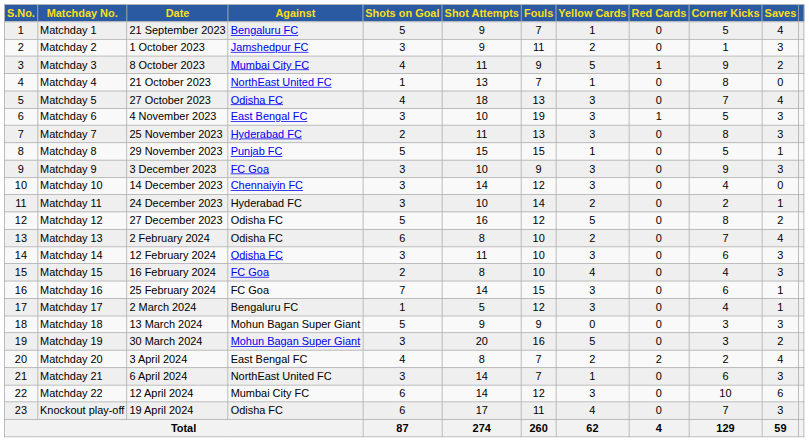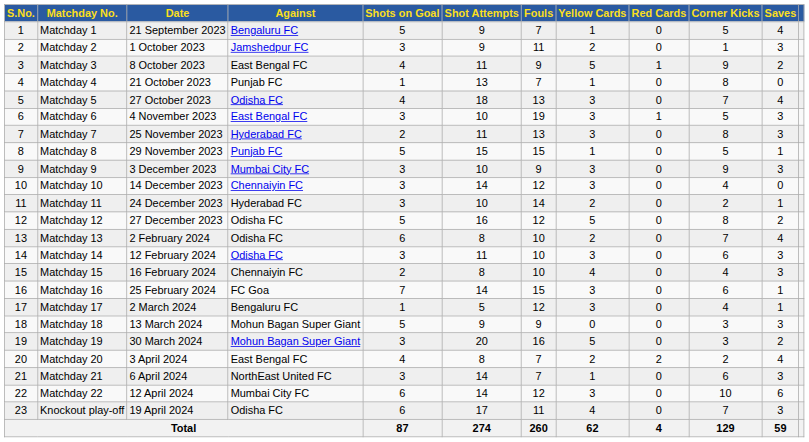 <table class="wikitable sortable" style="font-size: 90%; text-align: center;">
 <tr>
 <th style="background:#2A5AA1; color:#FADF20; text-align:center;">S.No.</th>
 <th style="background:#2A5AA1; color:#FADF20; text-align:center;">Matchday No.</th>
 <th style="background:#2A5AA1; color:#FADF20; text-align:center;">Date</th>
 <th style="background:#2A5AA1; color:#FADF20; text-align:center;">Against</th>
 <th style="background:#2A5AA1; color:#FADF20; text-align:center;">Shots on Goal</th>
 <th style="background:#2A5AA1; color:#FADF20; text-align:center;">Shot Attempts</th>
 <th style="background:#2A5AA1; color:#FADF20; text-align:center;">Fouls</th>
 <th style="background:#2A5AA1; color:#FADF20; text-align:center;">Yellow Cards</th>
 <th style="background:#2A5AA1; color:#FADF20; text-align:center;">Red Cards</th>
 <th style="background:#2A5AA1; color:#FADF20; text-align:center;">Corner Kicks</th>
 <th style="background:#2A5AA1; color:#FADF20; text-align:center;">Saves</th>
 <th style="background:#2A5AA1; color:#FADF20; text-align:center;"></th>
 </tr>
 <tr bgcolor="#EFEFEF">
 <td>1</td>
 <td style="text-align:left;">Matchday 1</td>
 <td style="text-align:left;">21 September 2023</td>
 <td style="text-align:left;"><a href='#'>Bengaluru FC</a></td>
 <td>5</td>
 <td>9</td>
 <td>7</td>
 <td>1</td>
 <td>0</td>
 <td>5</td>
 <td>4</td>
 <td></td>
 </tr>
 <tr>
 <td>2</td>
 <td style="text-align:left;">Matchday 2</td>
 <td style="text-align:left;">1 October 2023</td>
 <td style="text-align:left;"><a href='#'>Jamshedpur FC</a></td>
 <td>3</td>
 <td>9</td>
 <td>11</td>
 <td>2</td>
 <td>0</td>
 <td>1</td>
 <td>3</td>
 <td></td>
 </tr>
 <tr bgcolor="#EFEFEF">
 <td>3</td>
 <td style="text-align:left;">Matchday 3</td>
 <td style="text-align:left;">8 October 2023</td>
-<td style="text-align:left;"><a href='#'>Mumbai City FC</a></td>
+<td style="text-align:left;">East Bengal FC</td>
 <td>4</td>
 <td>11</td>
 <td>9</td>
 <td>5</td>
 <td>1</td>
 <td>9</td>
 <td>2</td>
 <td></td>
 </tr>
 <tr>
 <td>4</td>
 <td style="text-align:left;">Matchday 4</td>
 <td style="text-align:left;">21 October 2023</td>
-<td style="text-align:left;"><a href='#'>NorthEast United FC</a></td>
+<td style="text-align:left;">Punjab FC</td>
 <td>1</td>
 <td>13</td>
 <td>7</td>
 <td>1</td>
 <td>0</td>
 <td>8</td>
 <td>0</td>
 <td></td>
 </tr>
 <tr bgcolor="#EFEFEF">
 <td>5</td>
 <td style="text-align:left;">Matchday 5</td>
 <td style="text-align:left;">27 October 2023</td>
 <td style="text-align:left;"><a href='#'>Odisha FC</a></td>
 <td>4</td>
 <td>18</td>
 <td>13</td>
 <td>3</td>
 <td>0</td>
 <td>7</td>
 <td>4</td>
 <td></td>
 </tr>
 <tr>
 <td>6</td>
 <td style="text-align:left;">Matchday 6</td>
 <td style="text-align:left;">4 November 2023</td>
 <td style="text-align:left;"><a href='#'>East Bengal FC</a></td>
 <td>3</td>
 <td>10</td>
 <td>19</td>
 <td>3</td>
 <td>1</td>
 <td>5</td>
 <td>3</td>
 <td></td>
 </tr>
 <tr bgcolor="#EFEFEF">
 <td>7</td>
 <td style="text-align:left;">Matchday 7</td>
 <td style="text-align:left;">25 November 2023</td>
 <td style="text-align:left;"><a href='#'>Hyderabad FC</a></td>
 <td>2</td>
 <td>11</td>
 <td>13</td>
 <td>3</td>
 <td>0</td>
 <td>8</td>
 <td>3</td>
 <td></td>
 </tr>
 <tr>
 <td>8</td>
 <td style="text-align:left;">Matchday 8</td>
 <td style="text-align:left;">29 November 2023</td>
 <td style="text-align:left;"><a href='#'>Punjab FC</a></td>
 <td>5</td>
 <td>15</td>
 <td>15</td>
 <td>1</td>
 <td>0</td>
 <td>5</td>
 <td>1</td>
 <td></td>
 </tr>
 <tr bgcolor="#EFEFEF">
 <td>9</td>
 <td style="text-align:left;">Matchday 9</td>
 <td style="text-align:left;">3 December 2023</td>
-<td style="text-align:left;"><a href='#'>FC Goa</a></td>
+<td style="text-align:left;"><a href='#'>Mumbai City FC</a></td>
 <td>3</td>
 <td>10</td>
 <td>9</td>
 <td>3</td>
 <td>0</td>
 <td>9</td>
 <td>3</td>
 <td></td>
 </tr>
 <tr>
 <td>10</td>
 <td style="text-align:left;">Matchday 10</td>
 <td style="text-align:left;">14 December 2023</td>
 <td style="text-align:left;"><a href='#'>Chennaiyin FC</a></td>
 <td>3</td>
 <td>14</td>
 <td>12</td>
 <td>3</td>
 <td>0</td>
 <td>4</td>
 <td>0</td>
 <td></td>
 </tr>
 <tr bgcolor="#EFEFEF">
 <td>11</td>
 <td style="text-align:left;">Matchday 11</td>
 <td style="text-align:left;">24 December 2023</td>
 <td style="text-align:left;">Hyderabad FC</td>
 <td>3</td>
 <td>10</td>
 <td>14</td>
 <td>2</td>
 <td>0</td>
 <td>2</td>
 <td>1</td>
 <td></td>
 </tr>
 <tr>
 <td>12</td>
 <td style="text-align:left;">Matchday 12</td>
 <td style="text-align:left;">27 December 2023</td>
 <td style="text-align:left;">Odisha FC</td>
 <td>5</td>
 <td>16</td>
 <td>12</td>
 <td>5</td>
 <td>0</td>
 <td>8</td>
 <td>2</td>
 <td></td>
 </tr>
 <tr bgcolor="#EFEFEF">
 <td>13</td>
 <td style="text-align:left;">Matchday 13</td>
 <td style="text-align:left;">2 February 2024</td>
 <td style="text-align:left;">Odisha FC</td>
 <td>6</td>
 <td>8</td>
 <td>10</td>
 <td>2</td>
 <td>0</td>
 <td>7</td>
 <td>4</td>
 <td></td>
 </tr>
 <tr>
 <td>14</td>
 <td style="text-align:left;">Matchday 14</td>
 <td style="text-align:left;">12 February 2024</td>
 <td style="text-align:left;"><a href='#'>Odisha FC</a></td>
 <td>3</td>
 <td>11</td>
 <td>10</td>
 <td>3</td>
 <td>0</td>
 <td>6</td>
 <td>3</td>
 <td></td>
 </tr>
 <tr bgcolor="#EFEFEF">
 <td>15</td>
 <td style="text-align:left;">Matchday 15</td>
 <td style="text-align:left;">16 February 2024</td>
-<td style="text-align:left;"><a href='#'>FC Goa</a></td>
+<td style="text-align:left;">Chennaiyin FC</td>
 <td>2</td>
 <td>8</td>
 <td>10</td>
 <td>4</td>
 <td>0</td>
 <td>4</td>
 <td>3</td>
 <td></td>
 </tr>
 <tr>
 <td>16</td>
 <td style="text-align:left;">Matchday 16</td>
 <td style="text-align:left;">25 February 2024</td>
 <td style="text-align:left;">FC Goa</td>
 <td>7</td>
 <td>14</td>
 <td>15</td>
 <td>3</td>
 <td>0</td>
 <td>6</td>
 <td>1</td>
 <td></td>
 </tr>
 <tr bgcolor="#EFEFEF">
 <td>17</td>
 <td style="text-align:left;">Matchday 17</td>
 <td style="text-align:left;">2 March 2024</td>
 <td style="text-align:left;">Bengaluru FC</td>
 <td>1</td>
 <td>5</td>
 <td>12</td>
 <td>3</td>
 <td>0</td>
 <td>4</td>
 <td>1</td>
 <td></td>
 </tr>
 <tr>
 <td>18</td>
 <td style="text-align:left;">Matchday 18</td>
 <td style="text-align:left;">13 March 2024</td>
 <td style="text-align:left;">Mohun Bagan Super Giant</td>
 <td>5</td>
 <td>9</td>
 <td>9</td>
 <td>0</td>
 <td>0</td>
 <td>3</td>
 <td>3</td>
 <td></td>
 </tr>
 <tr bgcolor="#EFEFEF">
 <td>19</td>
 <td style="text-align:left;">Matchday 19</td>
 <td style="text-align:left;">30 March 2024</td>
 <td style="text-align:left;"><a href='#'>Mohun Bagan Super Giant</a></td>
 <td>3</td>
 <td>20</td>
 <td>16</td>
 <td>5</td>
 <td>0</td>
 <td>3</td>
 <td>2</td>
 <td></td>
 </tr>
 <tr>
 <td>20</td>
 <td style="text-align:left;">Matchday 20</td>
 <td style="text-align:left;">3 April 2024</td>
 <td style="text-align:left;">East Bengal FC</td>
 <td>4</td>
 <td>8</td>
 <td>7</td>
 <td>2</td>
 <td>2</td>
 <td>2</td>
 <td>4</td>
 <td></td>
 </tr>
 <tr bgcolor="#EFEFEF">
 <td>21</td>
 <td style="text-align:left;">Matchday 21</td>
 <td style="text-align:left;">6 April 2024</td>
 <td style="text-align:left;">NorthEast United FC</td>
 <td>3</td>
 <td>14</td>
 <td>7</td>
 <td>1</td>
 <td>0</td>
 <td>6</td>
 <td>3</td>
 <td></td>
 </tr>
 <tr>
 <td>22</td>
 <td style="text-align:left;">Matchday 22</td>
 <td style="text-align:left;">12 April 2024</td>
 <td style="text-align:left;">Mumbai City FC</td>
 <td>6</td>
 <td>14</td>
 <td>12</td>
 <td>3</td>
 <td>0</td>
 <td>10</td>
 <td>6</td>
 <td></td>
 </tr>
 <tr bgcolor="#EFEFEF">
 <td>23</td>
 <td style="text-align:left;">Knockout play-off</td>
 <td style="text-align:left;">19 April 2024</td>
 <td style="text-align:left;">Odisha FC</td>
 <td>6</td>
 <td>17</td>
 <td>11</td>
 <td>4</td>
 <td>0</td>
 <td>7</td>
 <td>3</td>
 <td></td>
 </tr>
 <tr>
 <th colspan="4">Total</th>
 <th>87</th>
 <th>274</th>
 <th>260</th>
 <th>62</th>
 <th>4</th>
 <th>129</th>
 <th>59</th>
 <th></th>
 </tr>
 </table>
